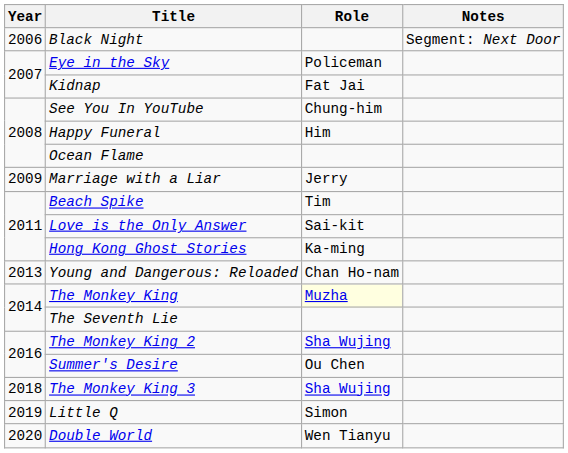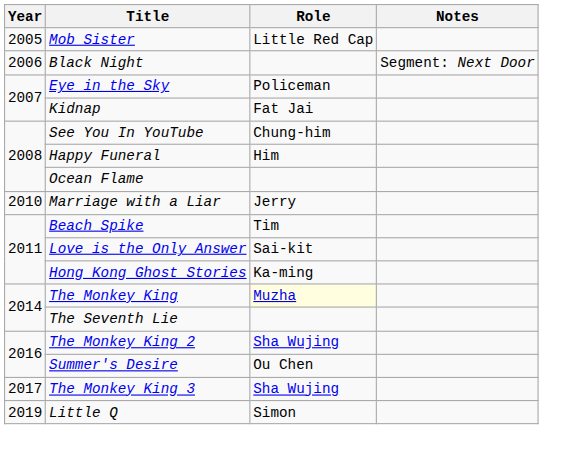 <table class="wikitable plainrowheaders sortable">
 <tr>
 <th scope="col">Year</th>
 <th scope="col">Title</th>
 <th scope="col">Role</th>
 <th scope="col" class="unsortable">Notes</th>
+</tr>
+<tr>
+<td>2005</td>
+<td><em><a href='#'>Mob Sister</a></em></td>
+<td>Little Red Cap</td>
+<td></td>
 </tr>
 <tr>
 <td>2006</td>
 <td><em>Black Night</em></td>
 <td></td>
 <td>Segment: <em>Next Door</em></td>
 </tr>
 <tr>
 <td rowspan=2>2007</td>
 <td><em><a href='#'>Eye in the Sky</a></em></td>
 <td>Policeman</td>
 <td></td>
 </tr>
 <tr>
 <td><em>Kidnap</em></td>
 <td>Fat Jai</td>
 <td></td>
 </tr>
 <tr>
 <td rowspan=3>2008</td>
 <td><em>See You In YouTube</em></td>
 <td>Chung-him</td>
 <td></td>
 </tr>
 <tr>
 <td><em>Happy Funeral</em></td>
 <td>Him</td>
 <td></td>
 </tr>
 <tr>
 <td><em>Ocean Flame</em></td>
 <td></td>
 <td></td>
 </tr>
 <tr>
-<td>2009</td>
+<td>2010</td>
 <td><em>Marriage with a Liar</em></td>
 <td>Jerry</td>
 <td></td>
 </tr>
 <tr>
 <td rowspan=3>2011</td>
 <td><em><a href='#'>Beach Spike</a></em></td>
 <td>Tim</td>
 <td></td>
 </tr>
 <tr>
 <td><em><a href='#'>Love is the Only Answer</a></em></td>
 <td>Sai-kit</td>
 <td></td>
 </tr>
 <tr>
 <td><em><a href='#'>Hong Kong Ghost Stories</a></em></td>
 <td>Ka-ming</td>
-<td></td>
-</tr>
-<tr>
-<td>2013</td>
-<td><em>Young and Dangerous: Reloaded</em></td>
-<td>Chan Ho-nam</td>
 <td></td>
 </tr>
 <tr>
 <td rowspan=2>2014</td>
 <td><em><a href='#'>The Monkey King</a></em></td>
 <td style="background: lightyellow;"><a href='#'>Muzha</a></td>
 <td></td>
 </tr>
 <tr>
 <td><em>The Seventh Lie</em></td>
 <td></td>
 <td></td>
 </tr>
 <tr>
 <td rowspan=2>2016</td>
 <td><em><a href='#'>The Monkey King 2</a></em></td>
 <td><a href='#'>Sha Wujing</a></td>
 <td></td>
 </tr>
 <tr>
 <td><em><a href='#'>Summer's Desire</a></em></td>
 <td>Ou Chen</td>
 <td></td>
 </tr>
 <tr>
-<td>2018</td>
+<td>2017</td>
 <td><em><a href='#'>The Monkey King 3</a></em></td>
 <td><a href='#'>Sha Wujing</a></td>
 <td></td>
 </tr>
 <tr>
 <td>2019</td>
 <td><em>Little Q</em></td>
 <td>Simon</td>
 <td></td>
 </tr>
-<tr>
-<td>2020</td>
-<td><em><a href='#'>Double World</a></em></td>
-<td>Wen Tianyu</td>
-<td></td>
-</tr>
 </table>
